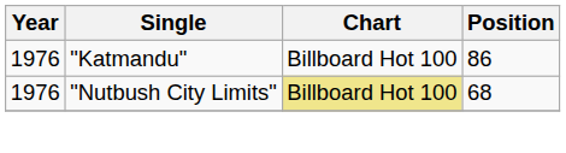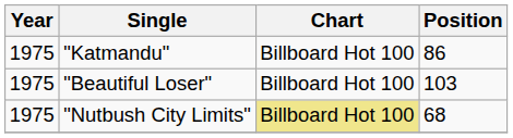 <table class="wikitable">
 <tr>
 <th align="left">Year</th>
 <th align="left">Single</th>
 <th align="left">Chart</th>
 <th align="left">Position</th>
 </tr>
 <tr>
-<td align="left">1976</td>
+<td align="left">1975</td>
 <td align="left">"Katmandu"</td>
 <td align="left">Billboard Hot 100</td>
 <td align="left">86</td>
 </tr>
 <tr>
-<td align="left">1976</td>
+<td align="left">1975</td>
+<td align="left">"Beautiful Loser"</td>
+<td align="left">Billboard Hot 100</td>
+<td align="left">103</td>
+</tr>
+<tr>
+<td align="left">1975</td>
 <td align="left">"Nutbush City Limits"</td>
 <td align="left" style="background: khaki;">Billboard Hot 100</td>
 <td align="left">68</td>
 </tr>
 <tr>
 </tr>
 </table>
